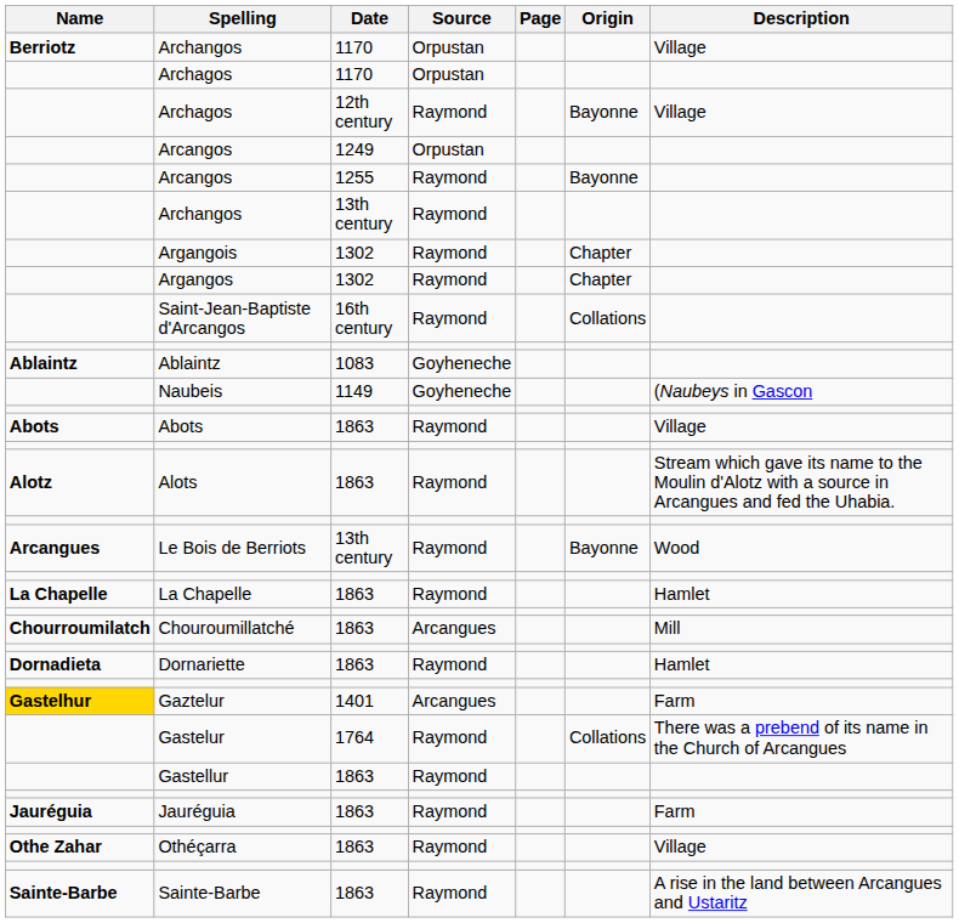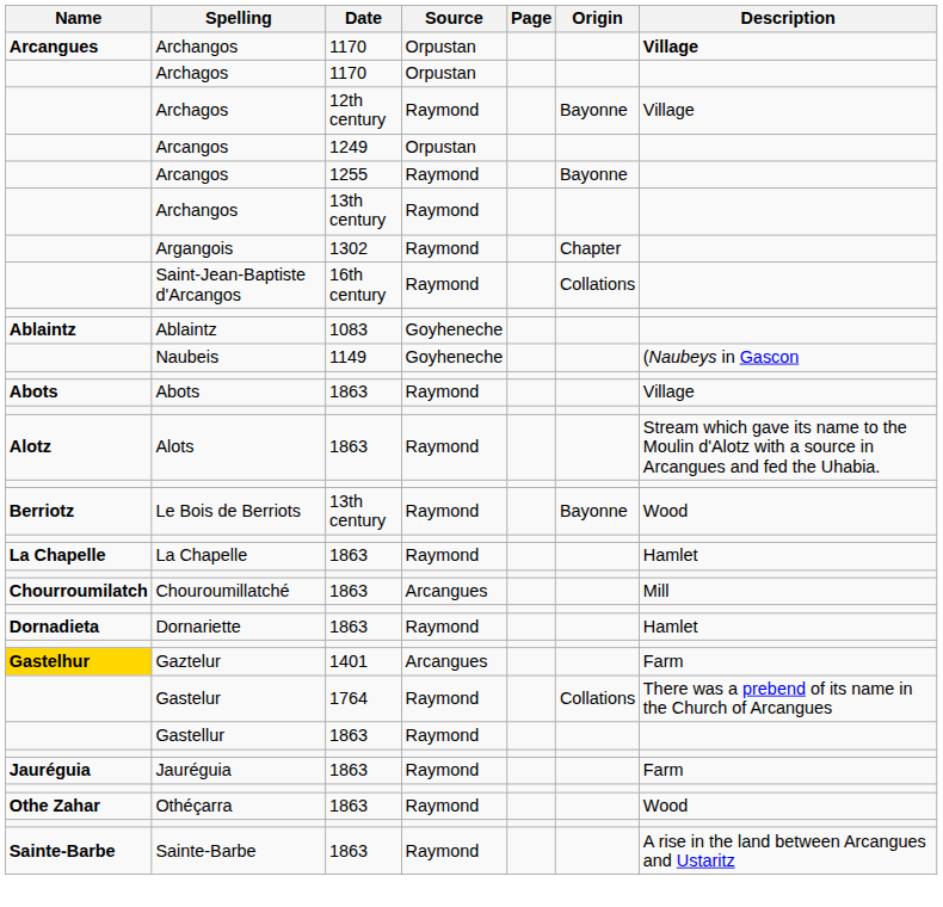 <table class="wikitable">
 <tr>
 <th>Name</th>
 <th>Spelling</th>
 <th>Date</th>
 <th>Source</th>
 <th>Page</th>
 <th>Origin</th>
 <th>Description</th>
 </tr>
 <tr>
-<td><strong>Berriotz</strong></td>
+<td><strong>Arcangues</strong></td>
 <td>Archangos</td>
 <td>1170</td>
 <td>Orpustan</td>
 <td></td>
 <td></td>
-<td>Village</td>
+<td><strong>Village</strong></td>
 </tr>
 <tr>
 <td></td>
 <td>Archagos</td>
 <td>1170</td>
 <td>Orpustan</td>
 <td></td>
 <td></td>
 <td></td>
 </tr>
 <tr>
 <td></td>
 <td>Archagos</td>
 <td>12th century</td>
 <td>Raymond</td>
 <td></td>
 <td>Bayonne</td>
 <td>Village</td>
 </tr>
 <tr>
 <td></td>
 <td>Arcangos</td>
 <td>1249</td>
 <td>Orpustan</td>
 <td></td>
 <td></td>
 <td></td>
 </tr>
 <tr>
 <td></td>
 <td>Arcangos</td>
 <td>1255</td>
 <td>Raymond</td>
 <td></td>
 <td>Bayonne</td>
 <td></td>
 </tr>
 <tr>
 <td></td>
 <td>Archangos</td>
 <td>13th century</td>
 <td>Raymond</td>
 <td></td>
 <td></td>
 <td></td>
 </tr>
 <tr>
 <td></td>
 <td>Argangois</td>
-<td>1302</td>
-<td>Raymond</td>
-<td></td>
-<td>Chapter</td>
-<td></td>
-</tr>
-<tr>
-<td></td>
-<td>Argangos</td>
 <td>1302</td>
 <td>Raymond</td>
 <td></td>
 <td>Chapter</td>
 <td></td>
 </tr>
 <tr>
 <td></td>
 <td>Saint-Jean-Baptiste d'Arcangos</td>
 <td>16th century</td>
 <td>Raymond</td>
 <td></td>
 <td>Collations</td>
 <td></td>
 </tr>
 <tr>
 <td></td>
 <td></td>
 <td></td>
 <td></td>
 <td></td>
 <td></td>
 <td></td>
 </tr>
 <tr>
 <td><strong>Ablaintz</strong></td>
 <td>Ablaintz</td>
 <td>1083</td>
 <td>Goyheneche</td>
 <td></td>
 <td></td>
 <td></td>
 </tr>
 <tr>
 <td></td>
 <td>Naubeis</td>
 <td>1149</td>
 <td>Goyheneche</td>
 <td></td>
 <td></td>
 <td>(<em>Naubeys</em> in <a href='#'>Gascon</a></td>
 </tr>
 <tr>
 <td></td>
 <td></td>
 <td></td>
 <td></td>
 <td></td>
 <td></td>
 <td></td>
 </tr>
 <tr>
 <td><strong>Abots</strong></td>
 <td>Abots</td>
 <td>1863</td>
 <td>Raymond</td>
 <td></td>
 <td></td>
 <td>Village</td>
 </tr>
 <tr>
 <td></td>
 <td></td>
 <td></td>
 <td></td>
 <td></td>
 <td></td>
 <td></td>
 </tr>
 <tr>
 <td><strong>Alotz</strong></td>
 <td>Alots</td>
 <td>1863</td>
 <td>Raymond</td>
 <td></td>
 <td></td>
 <td>Stream which gave its name to the Moulin d'Alotz with a source in Arcangues and fed the Uhabia.</td>
 </tr>
 <tr>
 <td></td>
 <td></td>
 <td></td>
 <td></td>
 <td></td>
 <td></td>
 <td></td>
 </tr>
 <tr>
-<td><strong>Arcangues</strong></td>
+<td><strong>Berriotz</strong></td>
 <td>Le Bois de Berriots</td>
 <td>13th century</td>
 <td>Raymond</td>
 <td></td>
 <td>Bayonne</td>
 <td>Wood</td>
 </tr>
 <tr>
 <td></td>
 <td></td>
 <td></td>
 <td></td>
 <td></td>
 <td></td>
 <td></td>
 </tr>
 <tr>
 <td><strong>La Chapelle</strong></td>
 <td>La Chapelle</td>
 <td>1863</td>
 <td>Raymond</td>
 <td></td>
 <td></td>
 <td>Hamlet</td>
 </tr>
 <tr>
 <td></td>
 <td></td>
 <td></td>
 <td></td>
 <td></td>
 <td></td>
 <td></td>
 </tr>
 <tr>
 <td><strong>Chourroumilatch</strong></td>
 <td>Chouroumillatché</td>
 <td>1863</td>
 <td>Arcangues</td>
 <td></td>
 <td></td>
 <td>Mill</td>
 </tr>
 <tr>
 <td></td>
 <td></td>
 <td></td>
 <td></td>
 <td></td>
 <td></td>
 <td></td>
 </tr>
 <tr>
 <td><strong>Dornadieta</strong></td>
 <td>Dornariette</td>
 <td>1863</td>
 <td>Raymond</td>
 <td></td>
 <td></td>
 <td>Hamlet</td>
 </tr>
 <tr>
 <td></td>
 <td></td>
 <td></td>
 <td></td>
 <td></td>
 <td></td>
 <td></td>
 </tr>
 <tr>
 <td style="background: gold;"><strong>Gastelhur</strong></td>
 <td>Gaztelur</td>
 <td>1401</td>
 <td>Arcangues</td>
 <td></td>
 <td></td>
 <td>Farm</td>
 </tr>
 <tr>
 <td></td>
 <td>Gastelur</td>
 <td>1764</td>
 <td>Raymond</td>
 <td></td>
 <td>Collations</td>
 <td>There was a <a href='#'>prebend</a> of its name in the Church of Arcangues</td>
 </tr>
 <tr>
 <td></td>
 <td>Gastellur</td>
 <td>1863</td>
 <td>Raymond</td>
 <td></td>
 <td></td>
 <td></td>
 </tr>
 <tr>
 <td></td>
 <td></td>
 <td></td>
 <td></td>
 <td></td>
 <td></td>
 <td></td>
 </tr>
 <tr>
 <td><strong>Jauréguia</strong></td>
 <td>Jauréguia</td>
 <td>1863</td>
 <td>Raymond</td>
 <td></td>
 <td></td>
 <td>Farm</td>
 </tr>
 <tr>
 <td></td>
 <td></td>
 <td></td>
 <td></td>
 <td></td>
 <td></td>
 <td></td>
 </tr>
 <tr>
 <td><strong>Othe Zahar</strong></td>
 <td>Othéçarra</td>
 <td>1863</td>
 <td>Raymond</td>
 <td></td>
 <td></td>
-<td>Village</td>
+<td>Wood</td>
 </tr>
 <tr>
 <td></td>
 <td></td>
 <td></td>
 <td></td>
 <td></td>
 <td></td>
 <td></td>
 </tr>
 <tr>
 <td><strong>Sainte-Barbe</strong></td>
 <td>Sainte-Barbe</td>
 <td>1863</td>
 <td>Raymond</td>
 <td></td>
 <td></td>
 <td>A rise in the land between Arcangues and <a href='#'>Ustaritz</a></td>
 </tr>
 </table>
